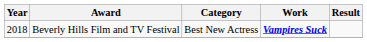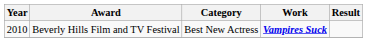 <table class="wikitable sortable">
 <tr>
 <th>Year</th>
 <th>Award</th>
 <th>Category</th>
 <th>Work</th>
 <th>Result</th>
 </tr>
 <tr>
-<td>2018</td>
+<td>2010</td>
 <td>Beverly Hills Film and TV Festival</td>
 <td>Best New Actress</td>
 <td><strong><em><a href='#'>Vampires Suck</a></em></strong></td>
 <td></td>
 </tr>
 <tr>
 </tr>
 </table>
